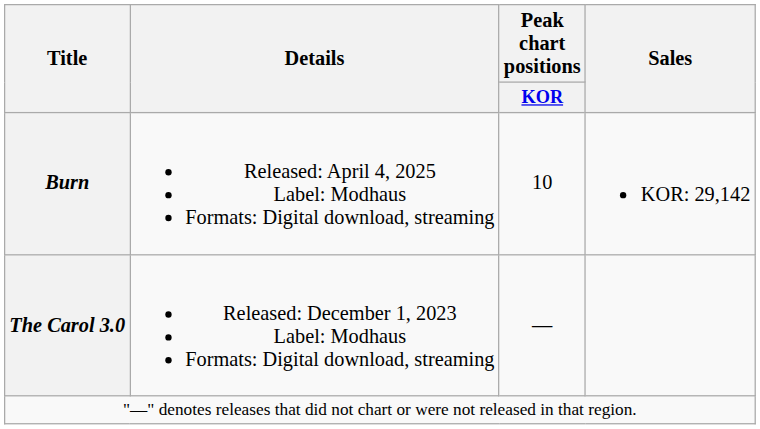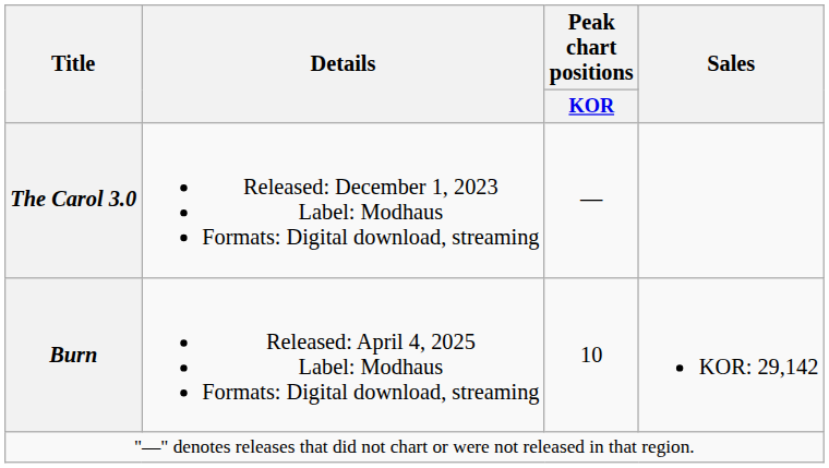 <table class="wikitable plainrowheaders" style="text-align:center">
 <tr>
 <th scope="col" rowspan="2">Title</th>
 <th scope="col" rowspan="2">Details</th>
 <th scope="col" colspan="1">Peak chart positions</th>
 <th scope="col" rowspan="2">Sales</th>
 </tr>
 <tr>
 <th scope="col" style="font-size:90%; width:2.5em"><a href='#'>KOR</a><br></th>
 </tr>
 <tr>
+<th scope="row"><em>The Carol 3.0</em></th>
+<td><br><ul><li>Released: December 1, 2023</li><li>Label: Modhaus</li><li>Formats: Digital download, streaming</li></ul></td>
+<td>—</td>
+<td></td>
+</tr>
+<tr>
 <th scope="row"><em>Burn</em></th>
 <td><br><ul><li>Released: April 4, 2025</li><li>Label: Modhaus</li><li>Formats: Digital download, streaming</li></ul></td>
 <td>10</td>
 <td><br><ul><li>KOR: 29,142</li></ul></td>
 </tr>
 <tr>
-<th scope="row"><em>The Carol 3.0</em></th>
-<td><br><ul><li>Released: December 1, 2023</li><li>Label: Modhaus</li><li>Formats: Digital download, streaming</li></ul></td>
-<td>—</td>
-<td></td>
-</tr>
-<tr>
 <td colspan="4" style="font-size:85%">"—" denotes releases that did not chart or were not released in that region.</td>
 </tr>
 </table>
